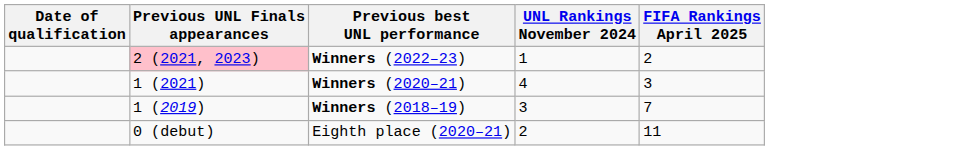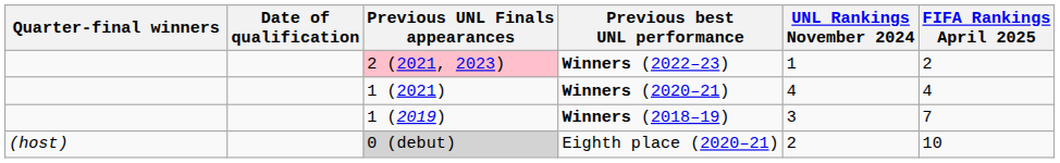 <table class="wikitable sortable">
 <tr>
+<th width="170">Quarter-final winners</th>
 <th>Date of<br>qualification</th>
 <th data-sort-type="number">Previous UNL Finals<br>appearances</th>
 <th data-sort-type="number">Previous best<br>UNL performance</th>
 <th><a href='#'>UNL Rankings</a><br>November 2024</th>
 <th><a href='#'>FIFA Rankings</a><br>April 2025</th>
 </tr>
 <tr>
 <td></td>
+<td></td>
 <td style="background: pink;">2 (<a href='#'>2021</a>, <a href='#'>2023</a>)</td>
 <td data-sort-value="1"><strong>Winners</strong> (<a href='#'>2022–23</a>)</td>
 <td>1</td>
 <td>2</td>
 </tr>
 <tr>
 <td></td>
+<td></td>
 <td>1 (<a href='#'>2021</a>)</td>
 <td data-sort-value="1"><strong>Winners</strong> (<a href='#'>2020–21</a>)</td>
 <td>4</td>
-<td>3</td>
+<td>4</td>
 </tr>
 <tr>
+<td></td>
 <td></td>
 <td>1 (<em><a href='#'>2019</a></em>)</td>
 <td data-sort-value="1"><strong>Winners</strong> (<a href='#'>2018–19</a>)</td>
 <td>3</td>
 <td>7</td>
 </tr>
 <tr>
+<td> <em>(host)</em></td>
 <td></td>
-<td>0 (debut)</td>
+<td style="background: lightgrey;">0 (debut)</td>
 <td data-sort-value="8">Eighth place (<a href='#'>2020–21</a>)</td>
 <td>2</td>
-<td>11</td>
+<td>10</td>
 </tr>
 </table>
